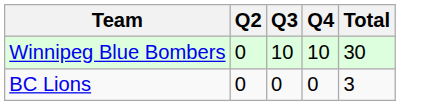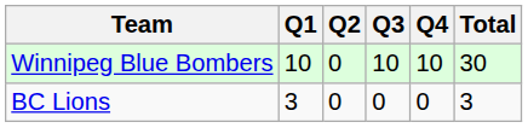 <table class="wikitable">
 <tr>
 <th>Team</th>
+<th>Q1</th>
 <th>Q2</th>
 <th>Q3</th>
 <th>Q4</th>
 <th>Total</th>
 </tr>
 <tr style="background-color:#DDFFDD">
 <td><a href='#'>Winnipeg Blue Bombers</a></td>
+<td>10</td>
 <td>0</td>
 <td>10</td>
 <td>10</td>
 <td>30</td>
 </tr>
 <tr>
 <td><a href='#'>BC Lions</a></td>
+<td>3</td>
 <td>0</td>
 <td>0</td>
 <td>0</td>
 <td>3</td>
 </tr>
 </table>
